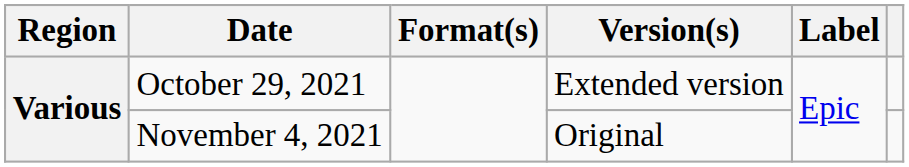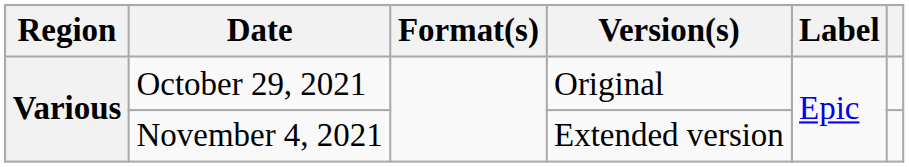 <table class="wikitable plainrowheaders">
 <tr>
 <th scope="col">Region</th>
 <th scope="col">Date</th>
 <th scope="col">Format(s)</th>
 <th scope="col">Version(s)</th>
 <th scope="col">Label</th>
 <th scope="col"></th>
 </tr>
 <tr>
 <th scope="row" rowspan="2">Various</th>
 <td>October 29, 2021</td>
 <td rowspan="2"></td>
-<td>Extended version</td>
+<td>Original</td>
 <td rowspan="2"><a href='#'>Epic</a></td>
 <td style="text-align:center;"></td>
 </tr>
 <tr>
 <td>November 4, 2021</td>
-<td>Original</td>
+<td>Extended version</td>
 <td style="text-align:center;"></td>
 </tr>
 </table>
